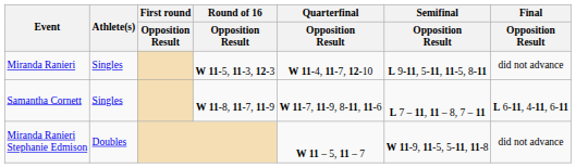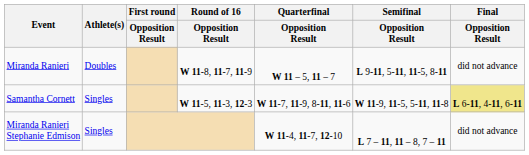 <table class="wikitable" border="1" style="font-size:90%">
 <tr>
 <th rowspan=2>Event</th>
 <th rowspan=2>Athlete(s)</th>
 <th>First round</th>
 <th>Round of 16</th>
 <th>Quarterfinal</th>
 <th>Semifinal</th>
 <th>Final</th>
 </tr>
 <tr>
 <th>Opposition<br>Result</th>
 <th>Opposition<br>Result</th>
 <th>Opposition<br>Result</th>
 <th>Opposition<br>Result</th>
 <th>Opposition<br>Result</th>
 </tr>
 <tr>
 <td><a href='#'>Miranda Ranieri</a></td>
-<td><a href='#'>Singles</a></td>
+<td><a href='#'>Doubles</a></td>
 <td bgcolor=wheat></td>
-<td align=center><br><strong>W</strong> <strong>11</strong>-5, <strong>11</strong>-3, <strong>12</strong>-3</td>
-<td align=center><br><strong>W</strong> <strong>11</strong>-4, <strong>11</strong>-7, <strong>12</strong>-10</td>
+<td align=center><br><strong>W</strong> <strong>11</strong>-8, <strong>11</strong>-7, <strong>11</strong>-9</td>
+<td align=center><br><br><strong>W</strong> <strong>11</strong> – 5, <strong>11</strong> – 7</td>
 <td align=center><br><strong>L</strong> 9-<strong>11</strong>, 5-<strong>11</strong>, <strong>11</strong>-5, 8-<strong>11</strong><br></td>
 <td align="center" colspan="7">did not advance</td>
 </tr>
 <tr>
 <td><a href='#'>Samantha Cornett</a></td>
 <td><a href='#'>Singles</a></td>
 <td bgcolor=wheat></td>
-<td align=center><br><strong>W</strong> <strong>11</strong>-8, <strong>11</strong>-7, <strong>11</strong>-9</td>
+<td align=center><br><strong>W</strong> <strong>11</strong>-5, <strong>11</strong>-3, <strong>12</strong>-3</td>
 <td align=center><br><strong>W</strong> <strong>11</strong>-7, <strong>11</strong>-9, 8-<strong>11</strong>, <strong>11</strong>-6</td>
-<td align=center><br><br><strong>L</strong> 7 – <strong>11</strong>, <strong>11</strong> – 8, 7 – <strong>11</strong><br></td>
-<td align=center><br><strong>L</strong> 6-<strong>11</strong>, 4-<strong>11</strong>, 6-<strong>11</strong><br></td>
+<td align=center><br><strong>W</strong> <strong>11</strong>-9, <strong>11</strong>-5, 5-<strong>11</strong>, <strong>11</strong>-8</td>
+<td align=center style="background: khaki;"><br><strong>L</strong> 6-<strong>11</strong>, 4-<strong>11</strong>, 6-<strong>11</strong><br></td>
 </tr>
 <tr>
 <td><a href='#'>Miranda Ranieri</a><br><a href='#'>Stephanie Edmison</a></td>
-<td><a href='#'>Doubles</a></td>
+<td><a href='#'>Singles</a></td>
 <td align=center bgcolor=wheat colspan=2></td>
-<td align=center><br><br><strong>W</strong> <strong>11</strong> – 5, <strong>11</strong> – 7</td>
-<td align=center><br><strong>W</strong> <strong>11</strong>-9, <strong>11</strong>-5, 5-<strong>11</strong>, <strong>11</strong>-8</td>
+<td align=center><br><strong>W</strong> <strong>11</strong>-4, <strong>11</strong>-7, <strong>12</strong>-10</td>
+<td align=center><br><br><strong>L</strong> 7 – <strong>11</strong>, <strong>11</strong> – 8, 7 – <strong>11</strong><br></td>
 <td align="center" colspan="7">did not advance</td>
 </tr>
 </table>
